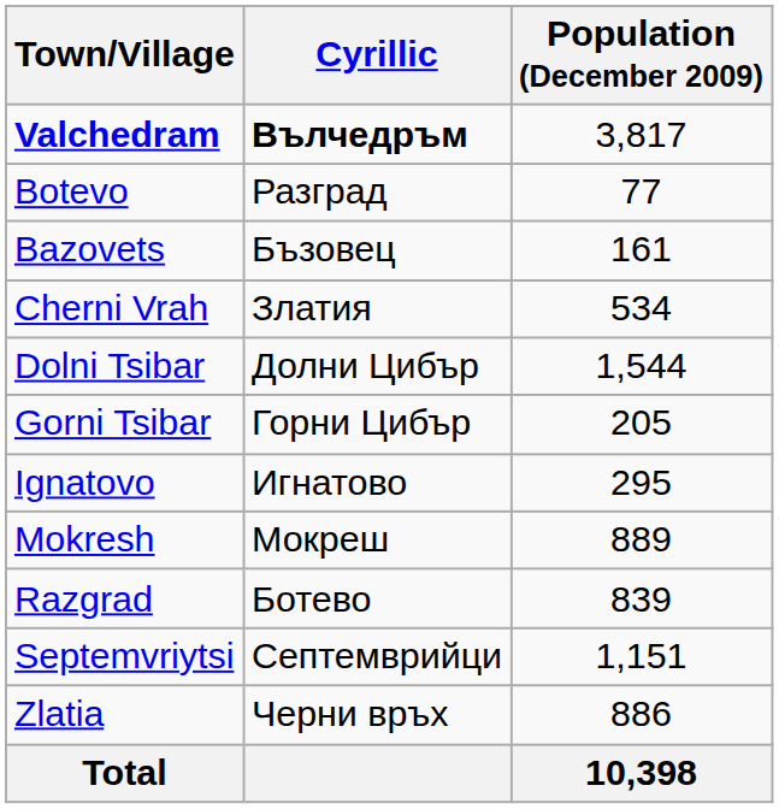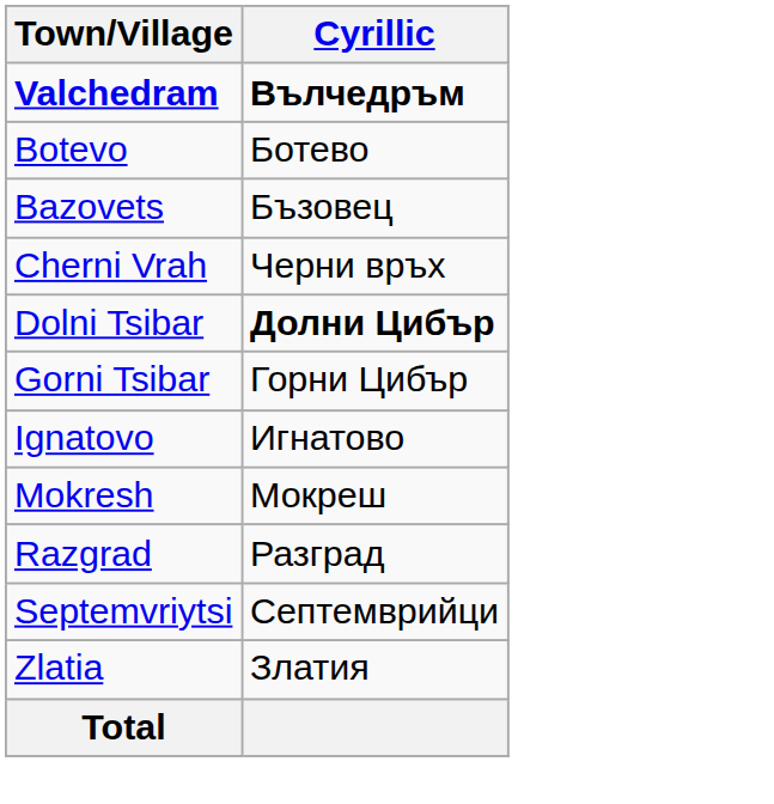 <table class="wikitable sortable">
 <tr>
 <th>Town/Village</th>
 <th><a href='#'>Cyrillic</a></th>
-<th>Population<br><small>(December 2009)</small></th>
 </tr>
 <tr>
 <td><strong><a href='#'>Valchedram</a></strong></td>
 <td><strong>Вълчедръм</strong></td>
-<td align="center">3,817</td>
 </tr>
 <tr>
 <td><a href='#'>Botevo</a></td>
-<td>Разград</td>
-<td align="center">77</td>
+<td>Ботево</td>
 </tr>
 <tr>
 <td><a href='#'>Bazovets</a></td>
 <td>Бъзовец</td>
-<td align="center">161</td>
 </tr>
 <tr>
 <td><a href='#'>Cherni Vrah</a></td>
-<td>Златия</td>
-<td align="center">534</td>
+<td>Черни връх</td>
 </tr>
 <tr>
 <td><a href='#'>Dolni Tsibar</a></td>
-<td>Долни Цибър</td>
-<td align="center">1,544</td>
+<td><strong>Долни Цибър</strong></td>
 </tr>
 <tr>
 <td><a href='#'>Gorni Tsibar</a></td>
 <td>Горни Цибър</td>
-<td align="center">205</td>
 </tr>
 <tr>
 <td><a href='#'>Ignatovo</a></td>
 <td>Игнатово</td>
-<td align="center">295</td>
 </tr>
 <tr>
 <td><a href='#'>Mokresh</a></td>
 <td>Мокреш</td>
-<td align="center">889</td>
 </tr>
 <tr>
 <td><a href='#'>Razgrad</a></td>
-<td>Ботево</td>
-<td align="center">839</td>
+<td>Разград</td>
 </tr>
 <tr>
 <td><a href='#'>Septemvriytsi</a></td>
 <td>Септемврийци</td>
-<td align="center">1,151</td>
 </tr>
 <tr>
 <td><a href='#'>Zlatia</a></td>
-<td>Черни връх</td>
-<td align="center">886</td>
+<td>Златия</td>
 </tr>
 <tr>
 <th>Total</th>
 <th></th>
-<th align="center">10,398</th>
 </tr>
 </table>
